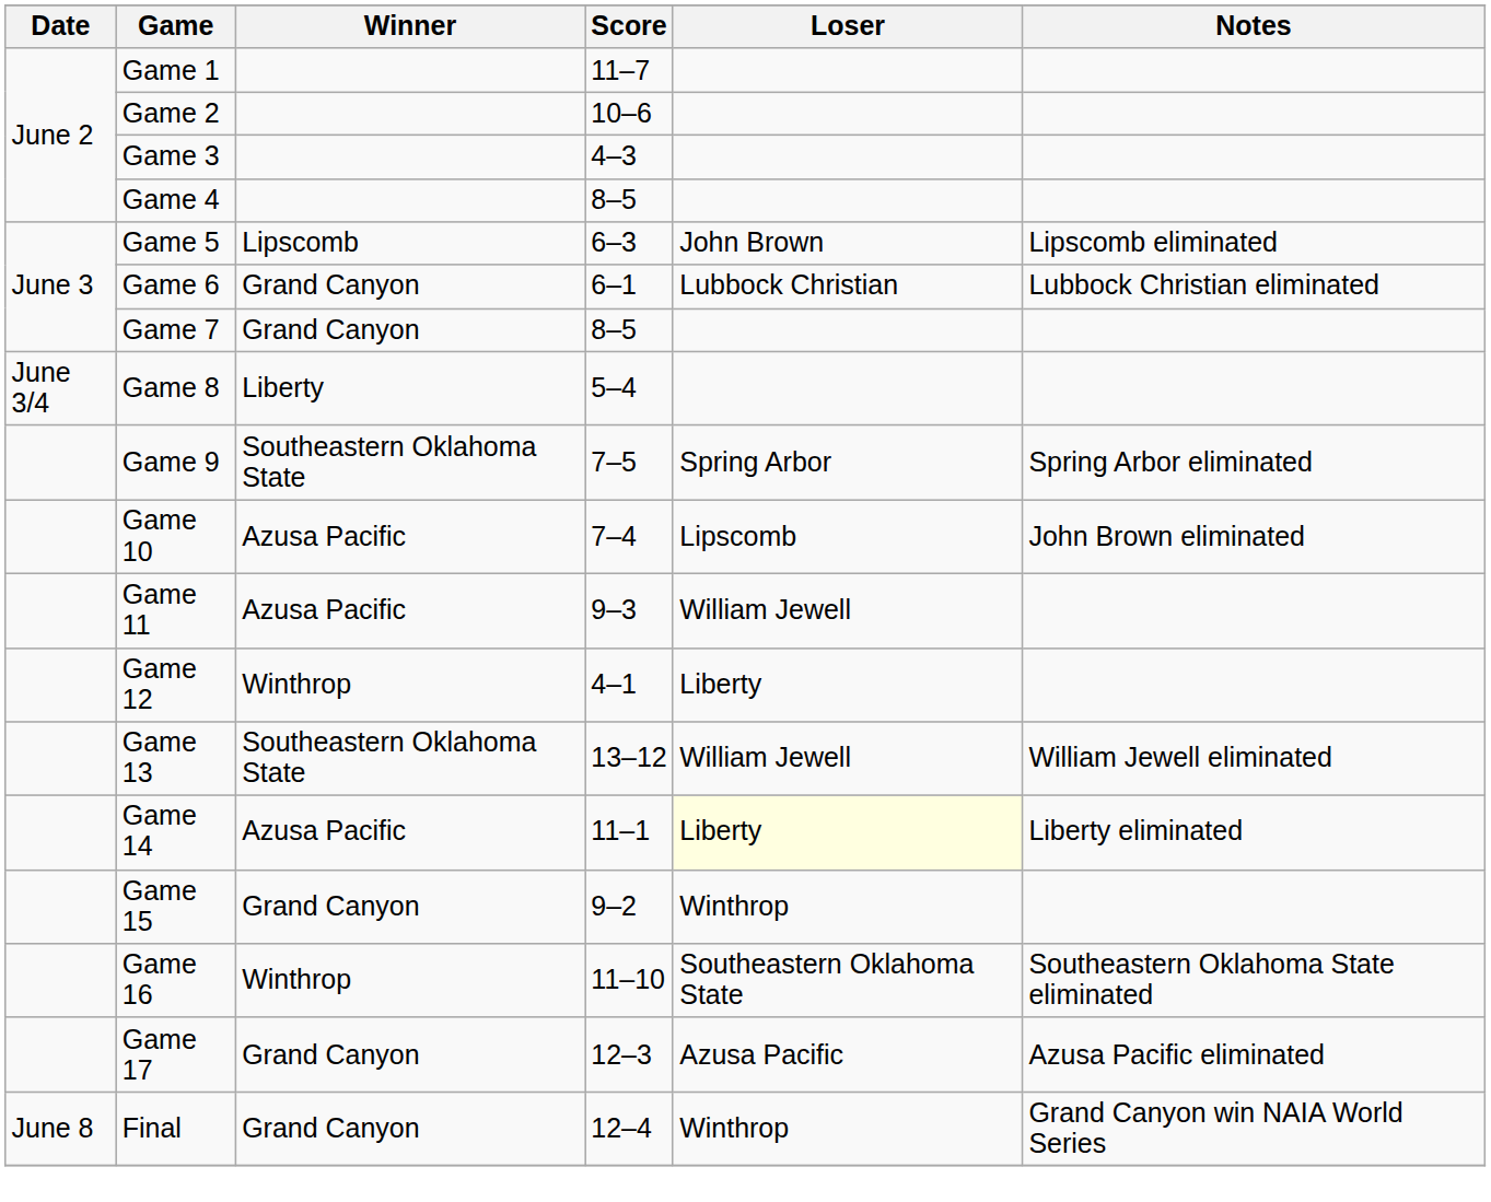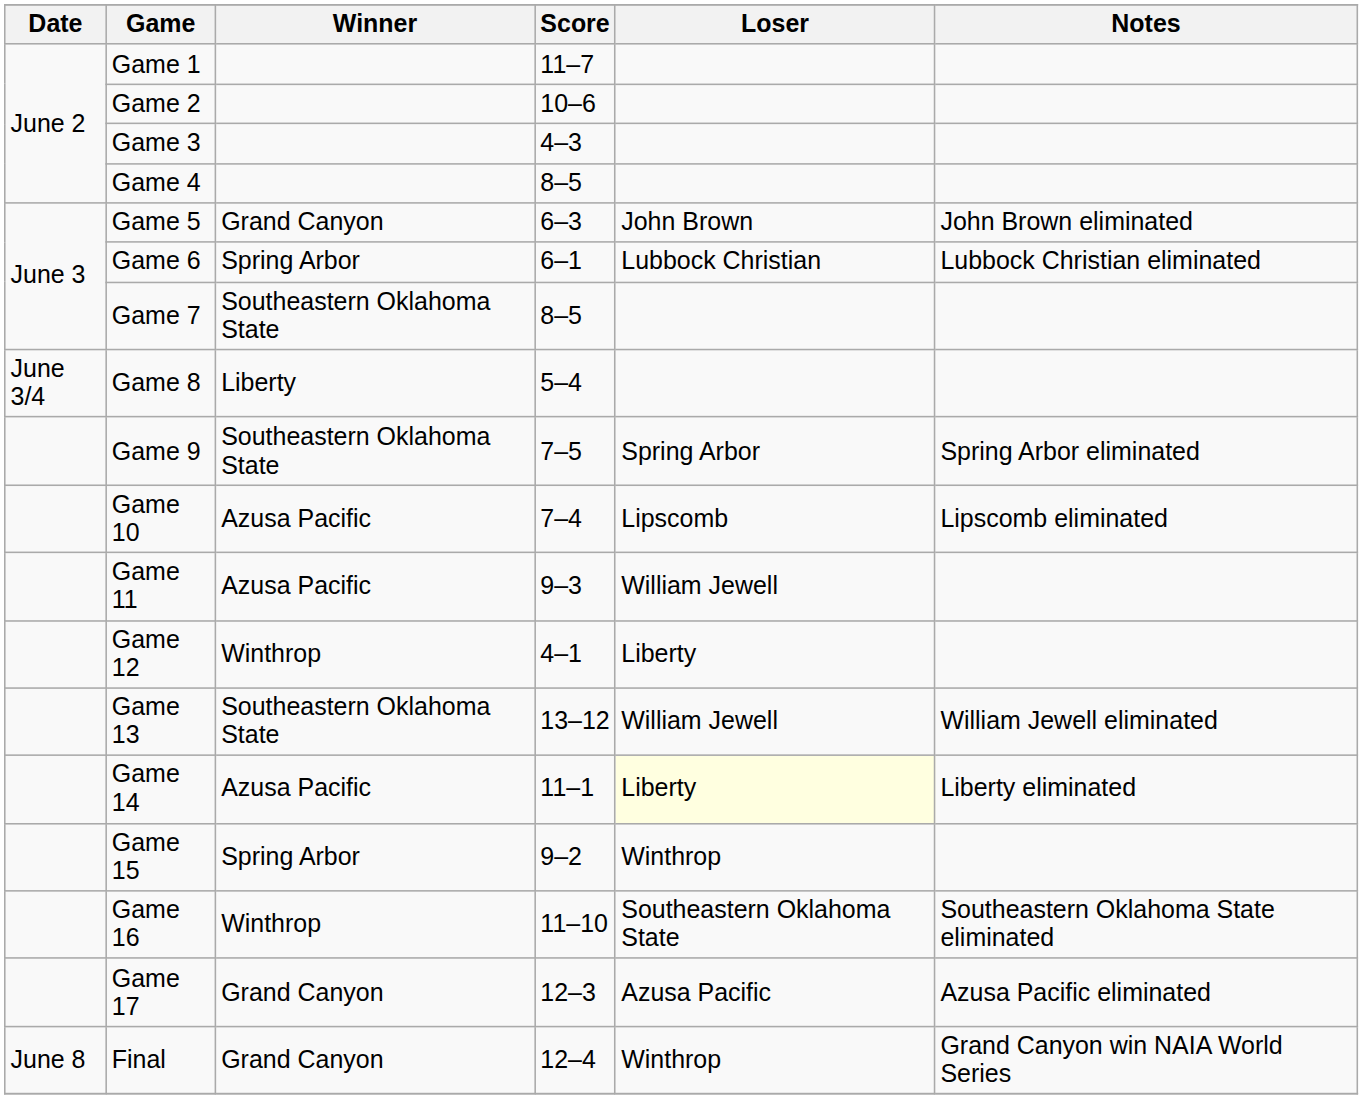 <table class="wikitable">
 <tr>
 </tr>
 <tr>
 <th>Date</th>
 <th>Game</th>
 <th>Winner</th>
 <th>Score</th>
 <th>Loser</th>
 <th>Notes</th>
 </tr>
 <tr>
 <td rowspan="4">June 2</td>
 <td>Game 1</td>
 <td></td>
 <td>11–7</td>
 <td></td>
 <td></td>
 </tr>
 <tr>
 <td>Game 2</td>
 <td></td>
 <td>10–6</td>
 <td></td>
 <td></td>
 </tr>
 <tr>
 <td>Game 3</td>
 <td></td>
 <td>4–3</td>
 <td></td>
 <td></td>
 </tr>
 <tr>
 <td>Game 4</td>
 <td></td>
 <td>8–5</td>
 <td></td>
 <td></td>
 </tr>
 <tr>
 <td rowspan="3">June 3</td>
 <td>Game 5</td>
-<td>Lipscomb</td>
+<td>Grand Canyon</td>
 <td>6–3</td>
 <td>John Brown</td>
-<td>Lipscomb eliminated</td>
+<td>John Brown eliminated</td>
 </tr>
 <tr>
 <td>Game 6</td>
-<td>Grand Canyon</td>
+<td>Spring Arbor</td>
 <td>6–1</td>
 <td>Lubbock Christian</td>
 <td>Lubbock Christian eliminated</td>
 </tr>
 <tr>
 <td>Game 7</td>
-<td>Grand Canyon</td>
+<td>Southeastern Oklahoma State</td>
 <td>8–5</td>
 <td></td>
 <td></td>
 </tr>
 <tr>
 <td>June 3/4</td>
 <td>Game 8</td>
 <td>Liberty</td>
 <td>5–4</td>
 <td></td>
 <td></td>
 </tr>
 <tr>
 <td></td>
 <td>Game 9</td>
 <td>Southeastern Oklahoma State</td>
 <td>7–5</td>
 <td>Spring Arbor</td>
 <td>Spring Arbor eliminated</td>
 </tr>
 <tr>
 <td></td>
 <td>Game 10</td>
 <td>Azusa Pacific</td>
 <td>7–4</td>
 <td>Lipscomb</td>
-<td>John Brown eliminated</td>
+<td>Lipscomb eliminated</td>
 </tr>
 <tr>
 <td></td>
 <td>Game 11</td>
 <td>Azusa Pacific</td>
 <td>9–3</td>
 <td>William Jewell</td>
 <td></td>
 </tr>
 <tr>
 <td></td>
 <td>Game 12</td>
 <td>Winthrop</td>
 <td>4–1</td>
 <td>Liberty</td>
 <td></td>
 </tr>
 <tr>
 <td></td>
 <td>Game 13</td>
 <td>Southeastern Oklahoma State</td>
 <td>13–12</td>
 <td>William Jewell</td>
 <td>William Jewell eliminated</td>
 </tr>
 <tr>
 <td></td>
 <td>Game 14</td>
 <td>Azusa Pacific</td>
 <td>11–1</td>
 <td style="background: lightyellow;">Liberty</td>
 <td>Liberty eliminated</td>
 </tr>
 <tr>
 <td></td>
 <td>Game 15</td>
-<td>Grand Canyon</td>
+<td>Spring Arbor</td>
 <td>9–2</td>
 <td>Winthrop</td>
 <td></td>
 </tr>
 <tr>
 <td></td>
 <td>Game 16</td>
 <td>Winthrop</td>
 <td>11–10</td>
 <td>Southeastern Oklahoma State</td>
 <td>Southeastern Oklahoma State eliminated</td>
 </tr>
 <tr>
 <td></td>
 <td>Game 17</td>
 <td>Grand Canyon</td>
 <td>12–3</td>
 <td>Azusa Pacific</td>
 <td>Azusa Pacific eliminated</td>
 </tr>
 <tr>
 <td>June 8</td>
 <td>Final</td>
 <td>Grand Canyon</td>
 <td>12–4</td>
 <td>Winthrop</td>
 <td>Grand Canyon win NAIA World Series</td>
 </tr>
 <tr>
 </tr>
 </table>
